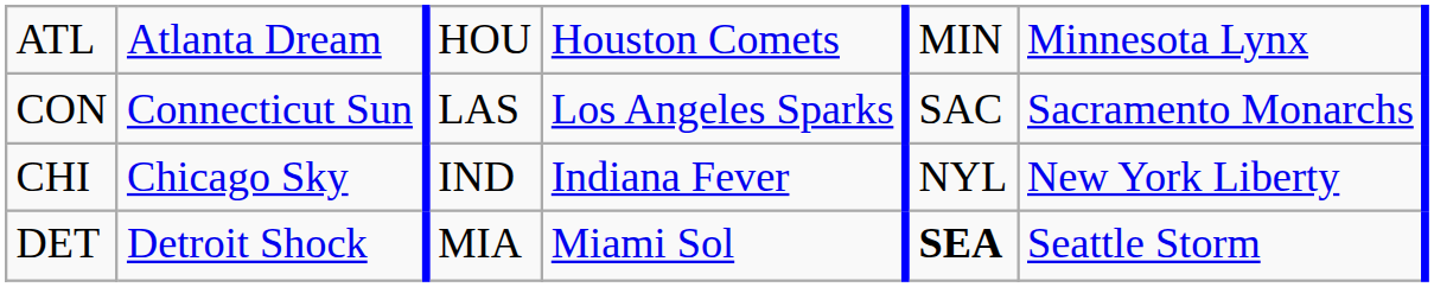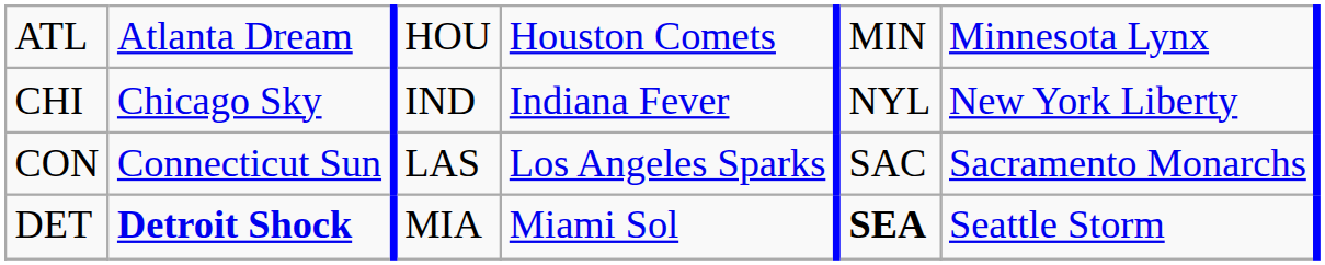 <table class="wikitable" align=center>
 <tr>
 <td>ATL</td>
 <td style="border-right: solid blue"><a href='#'>Atlanta Dream</a></td>
 <td>HOU</td>
 <td style="border-right: solid blue"><a href='#'>Houston Comets</a></td>
 <td>MIN</td>
 <td style="border-right: solid blue"><a href='#'>Minnesota Lynx</a></td>
 </tr>
 <tr>
+<td>CHI</td>
+<td style="border-right: solid blue"><a href='#'>Chicago Sky</a></td>
+<td>IND</td>
+<td style="border-right: solid blue"><a href='#'>Indiana Fever</a></td>
+<td>NYL</td>
+<td style="border-right: solid blue"><a href='#'>New York Liberty</a></td>
+</tr>
+<tr>
 <td>CON</td>
 <td style="border-right: solid blue"><a href='#'>Connecticut Sun</a></td>
 <td>LAS</td>
 <td style="border-right: solid blue"><a href='#'>Los Angeles Sparks</a></td>
 <td>SAC</td>
 <td style="border-right: solid blue"><a href='#'>Sacramento Monarchs</a></td>
 </tr>
 <tr>
-<td>CHI</td>
-<td style="border-right: solid blue"><a href='#'>Chicago Sky</a></td>
-<td>IND</td>
-<td style="border-right: solid blue"><a href='#'>Indiana Fever</a></td>
-<td>NYL</td>
-<td style="border-right: solid blue"><a href='#'>New York Liberty</a></td>
-</tr>
-<tr>
 <td>DET</td>
-<td style="border-right: solid blue"><a href='#'>Detroit Shock</a></td>
+<td style="border-right: solid blue"><strong><a href='#'>Detroit Shock</a></strong></td>
 <td>MIA</td>
 <td style="border-right: solid blue"><a href='#'>Miami Sol</a></td>
 <td><strong>SEA</strong></td>
 <td style="border-right: solid blue"><a href='#'>Seattle Storm</a></td>
 </tr>
 </table>
